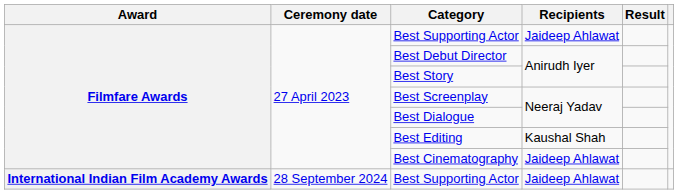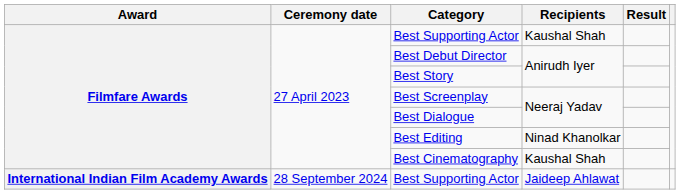 <table class="sortable wikitable">
 <tr>
 <th scope="col">Award</th>
 <th scope="col">Ceremony date</th>
 <th scope="col">Category</th>
 <th scope="col">Recipients</th>
 <th>Result</th>
 <th scope="col" class="unsortable"></th>
 </tr>
 <tr>
 <th rowspan="7"><a href='#'>Filmfare Awards</a></th>
 <td rowspan="7"><a href='#'>27 April 2023</a></td>
 <td><a href='#'>Best Supporting Actor</a></td>
-<td><a href='#'>Jaideep Ahlawat</a></td>
+<td>Kaushal Shah</td>
 <td></td>
 <td rowspan="7"></td>
 </tr>
 <tr>
 <td><a href='#'>Best Debut Director</a></td>
 <td rowspan="2">Anirudh Iyer</td>
 <td></td>
 </tr>
 <tr>
 <td><a href='#'>Best Story</a></td>
 <td></td>
 </tr>
 <tr>
 <td><a href='#'>Best Screenplay</a></td>
 <td rowspan="2">Neeraj Yadav</td>
 <td></td>
 </tr>
 <tr>
 <td><a href='#'>Best Dialogue</a></td>
 <td></td>
 </tr>
 <tr>
 <td><a href='#'>Best Editing</a></td>
-<td>Kaushal Shah</td>
+<td>Ninad Khanolkar</td>
 <td></td>
 </tr>
 <tr>
 <td><a href='#'>Best Cinematography</a></td>
-<td><a href='#'>Jaideep Ahlawat</a></td>
+<td>Kaushal Shah</td>
 <td></td>
 </tr>
 <tr>
 <th><a href='#'>International Indian Film Academy Awards</a></th>
 <td><a href='#'>28 September 2024</a></td>
 <td><a href='#'>Best Supporting Actor</a></td>
 <td><a href='#'>Jaideep Ahlawat</a></td>
 <td></td>
 <td></td>
 </tr>
 </table>
